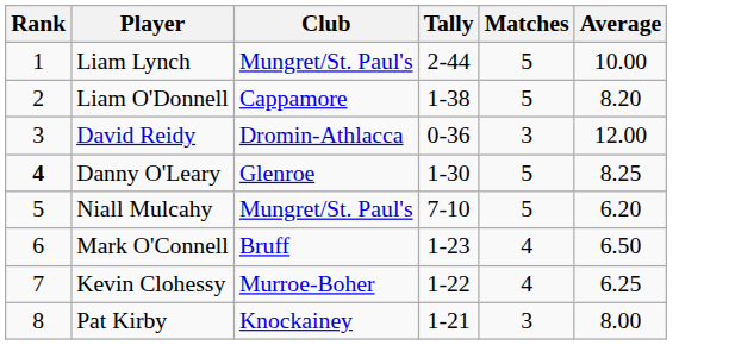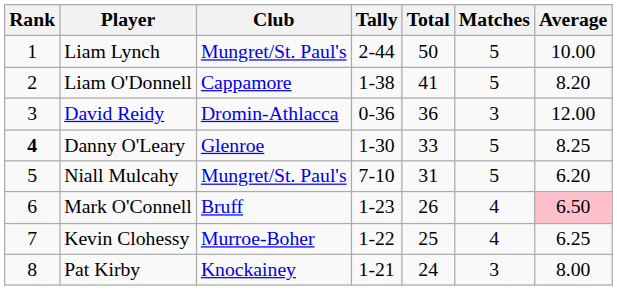 <table class="wikitable">
 <tr>
 <th>Rank</th>
 <th>Player</th>
 <th>Club</th>
 <th>Tally</th>
+<th>Total</th>
 <th>Matches</th>
 <th>Average</th>
 </tr>
 <tr>
 <td rowspan="1" style="text-align:center;">1</td>
 <td>Liam Lynch</td>
 <td><a href='#'>Mungret/St. Paul's</a></td>
 <td align=center>2-44</td>
+<td align=center>50</td>
 <td align=center>5</td>
 <td align=center>10.00</td>
 </tr>
 <tr>
 <td rowspan="1" style="text-align:center;">2</td>
 <td>Liam O'Donnell</td>
 <td><a href='#'>Cappamore</a></td>
 <td align=center>1-38</td>
+<td align=center>41</td>
 <td align=center>5</td>
 <td align=center>8.20</td>
 </tr>
 <tr>
 <td rowspan="1" style="text-align:center;">3</td>
 <td><a href='#'>David Reidy</a></td>
 <td><a href='#'>Dromin-Athlacca</a></td>
 <td align=center>0-36</td>
+<td align=center>36</td>
 <td align=center>3</td>
 <td align=center>12.00</td>
 </tr>
 <tr>
 <td rowspan="1" style="text-align:center;"><strong>4</strong></td>
 <td>Danny O'Leary</td>
 <td><a href='#'>Glenroe</a></td>
 <td align=center>1-30</td>
+<td align=center>33</td>
 <td align=center>5</td>
 <td align=center>8.25</td>
 </tr>
 <tr>
 <td rowspan="1" style="text-align:center;">5</td>
 <td>Niall Mulcahy</td>
 <td><a href='#'>Mungret/St. Paul's</a></td>
 <td align=center>7-10</td>
+<td align=center>31</td>
 <td align=center>5</td>
 <td align=center>6.20</td>
 </tr>
 <tr>
 <td rowspan="1" style="text-align:center;">6</td>
 <td>Mark O'Connell</td>
 <td><a href='#'>Bruff</a></td>
 <td align=center>1-23</td>
+<td align=center>26</td>
 <td align=center>4</td>
-<td align=center>6.50</td>
+<td align=center style="background: pink;">6.50</td>
 </tr>
 <tr>
 <td rowspan="1" style="text-align:center;">7</td>
 <td>Kevin Clohessy</td>
 <td><a href='#'>Murroe-Boher</a></td>
 <td align=center>1-22</td>
+<td align=center>25</td>
 <td align=center>4</td>
 <td align=center>6.25</td>
 </tr>
 <tr>
 <td rowspan="1" style="text-align:center;">8</td>
 <td>Pat Kirby</td>
 <td><a href='#'>Knockainey</a></td>
 <td align=center>1-21</td>
+<td align=center>24</td>
 <td align=center>3</td>
 <td align=center>8.00</td>
 </tr>
 </table>
